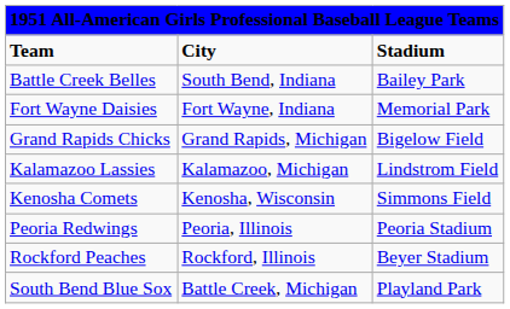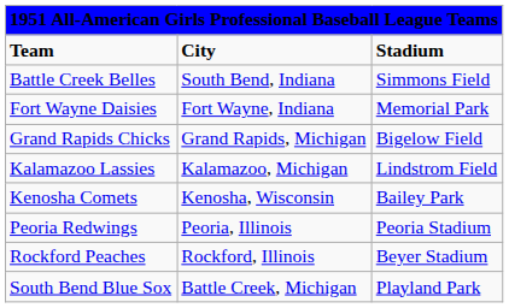 <table class="wikitable" style="width:auto">
 <tr>
 <td bgcolor="#0000FF" align="center" colspan="6"><strong><span>1951 All-American Girls Professional Baseball League Teams</span></strong></td>
 </tr>
 <tr>
 <td><strong>Team</strong></td>
 <td><strong>City</strong></td>
 <td><strong>Stadium</strong></td>
 </tr>
 <tr>
 <td><a href='#'>Battle Creek Belles</a></td>
 <td><a href='#'>South Bend</a>, <a href='#'>Indiana</a></td>
-<td><a href='#'>Bailey Park</a></td>
+<td><a href='#'>Simmons Field</a></td>
 </tr>
 <tr>
 <td><a href='#'>Fort Wayne Daisies</a></td>
 <td><a href='#'>Fort Wayne</a>, <a href='#'>Indiana</a></td>
 <td><a href='#'>Memorial Park</a></td>
 </tr>
 <tr>
 <td><a href='#'>Grand Rapids Chicks</a></td>
 <td><a href='#'>Grand Rapids</a>, <a href='#'>Michigan</a></td>
 <td><a href='#'>Bigelow Field</a></td>
 </tr>
 <tr>
 <td><a href='#'>Kalamazoo Lassies</a></td>
 <td><a href='#'>Kalamazoo</a>, <a href='#'>Michigan</a></td>
 <td><a href='#'>Lindstrom Field</a></td>
 </tr>
 <tr>
 <td><a href='#'>Kenosha Comets</a></td>
 <td><a href='#'>Kenosha</a>, <a href='#'>Wisconsin</a></td>
-<td><a href='#'>Simmons Field</a></td>
+<td><a href='#'>Bailey Park</a></td>
 </tr>
 <tr>
 <td><a href='#'>Peoria Redwings</a></td>
 <td><a href='#'>Peoria</a>, <a href='#'>Illinois</a></td>
 <td><a href='#'>Peoria Stadium</a></td>
 </tr>
 <tr>
 <td><a href='#'>Rockford Peaches</a></td>
 <td><a href='#'>Rockford</a>, <a href='#'>Illinois</a></td>
 <td><a href='#'>Beyer Stadium</a></td>
 </tr>
 <tr>
 <td><a href='#'>South Bend Blue Sox</a></td>
 <td><a href='#'>Battle Creek</a>, <a href='#'>Michigan</a></td>
 <td><a href='#'>Playland Park</a></td>
 </tr>
 </table>
